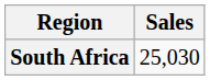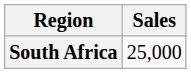 <table class="wikitable sortable plainrowheaders">
 <tr>
 <th scope="col">Region</th>
 <th scope="col">Sales</th>
 </tr>
 <tr>
 <th scope="row">South Africa</th>
-<td>25,030</td>
+<td>25,000</td>
 </tr>
 </table>
